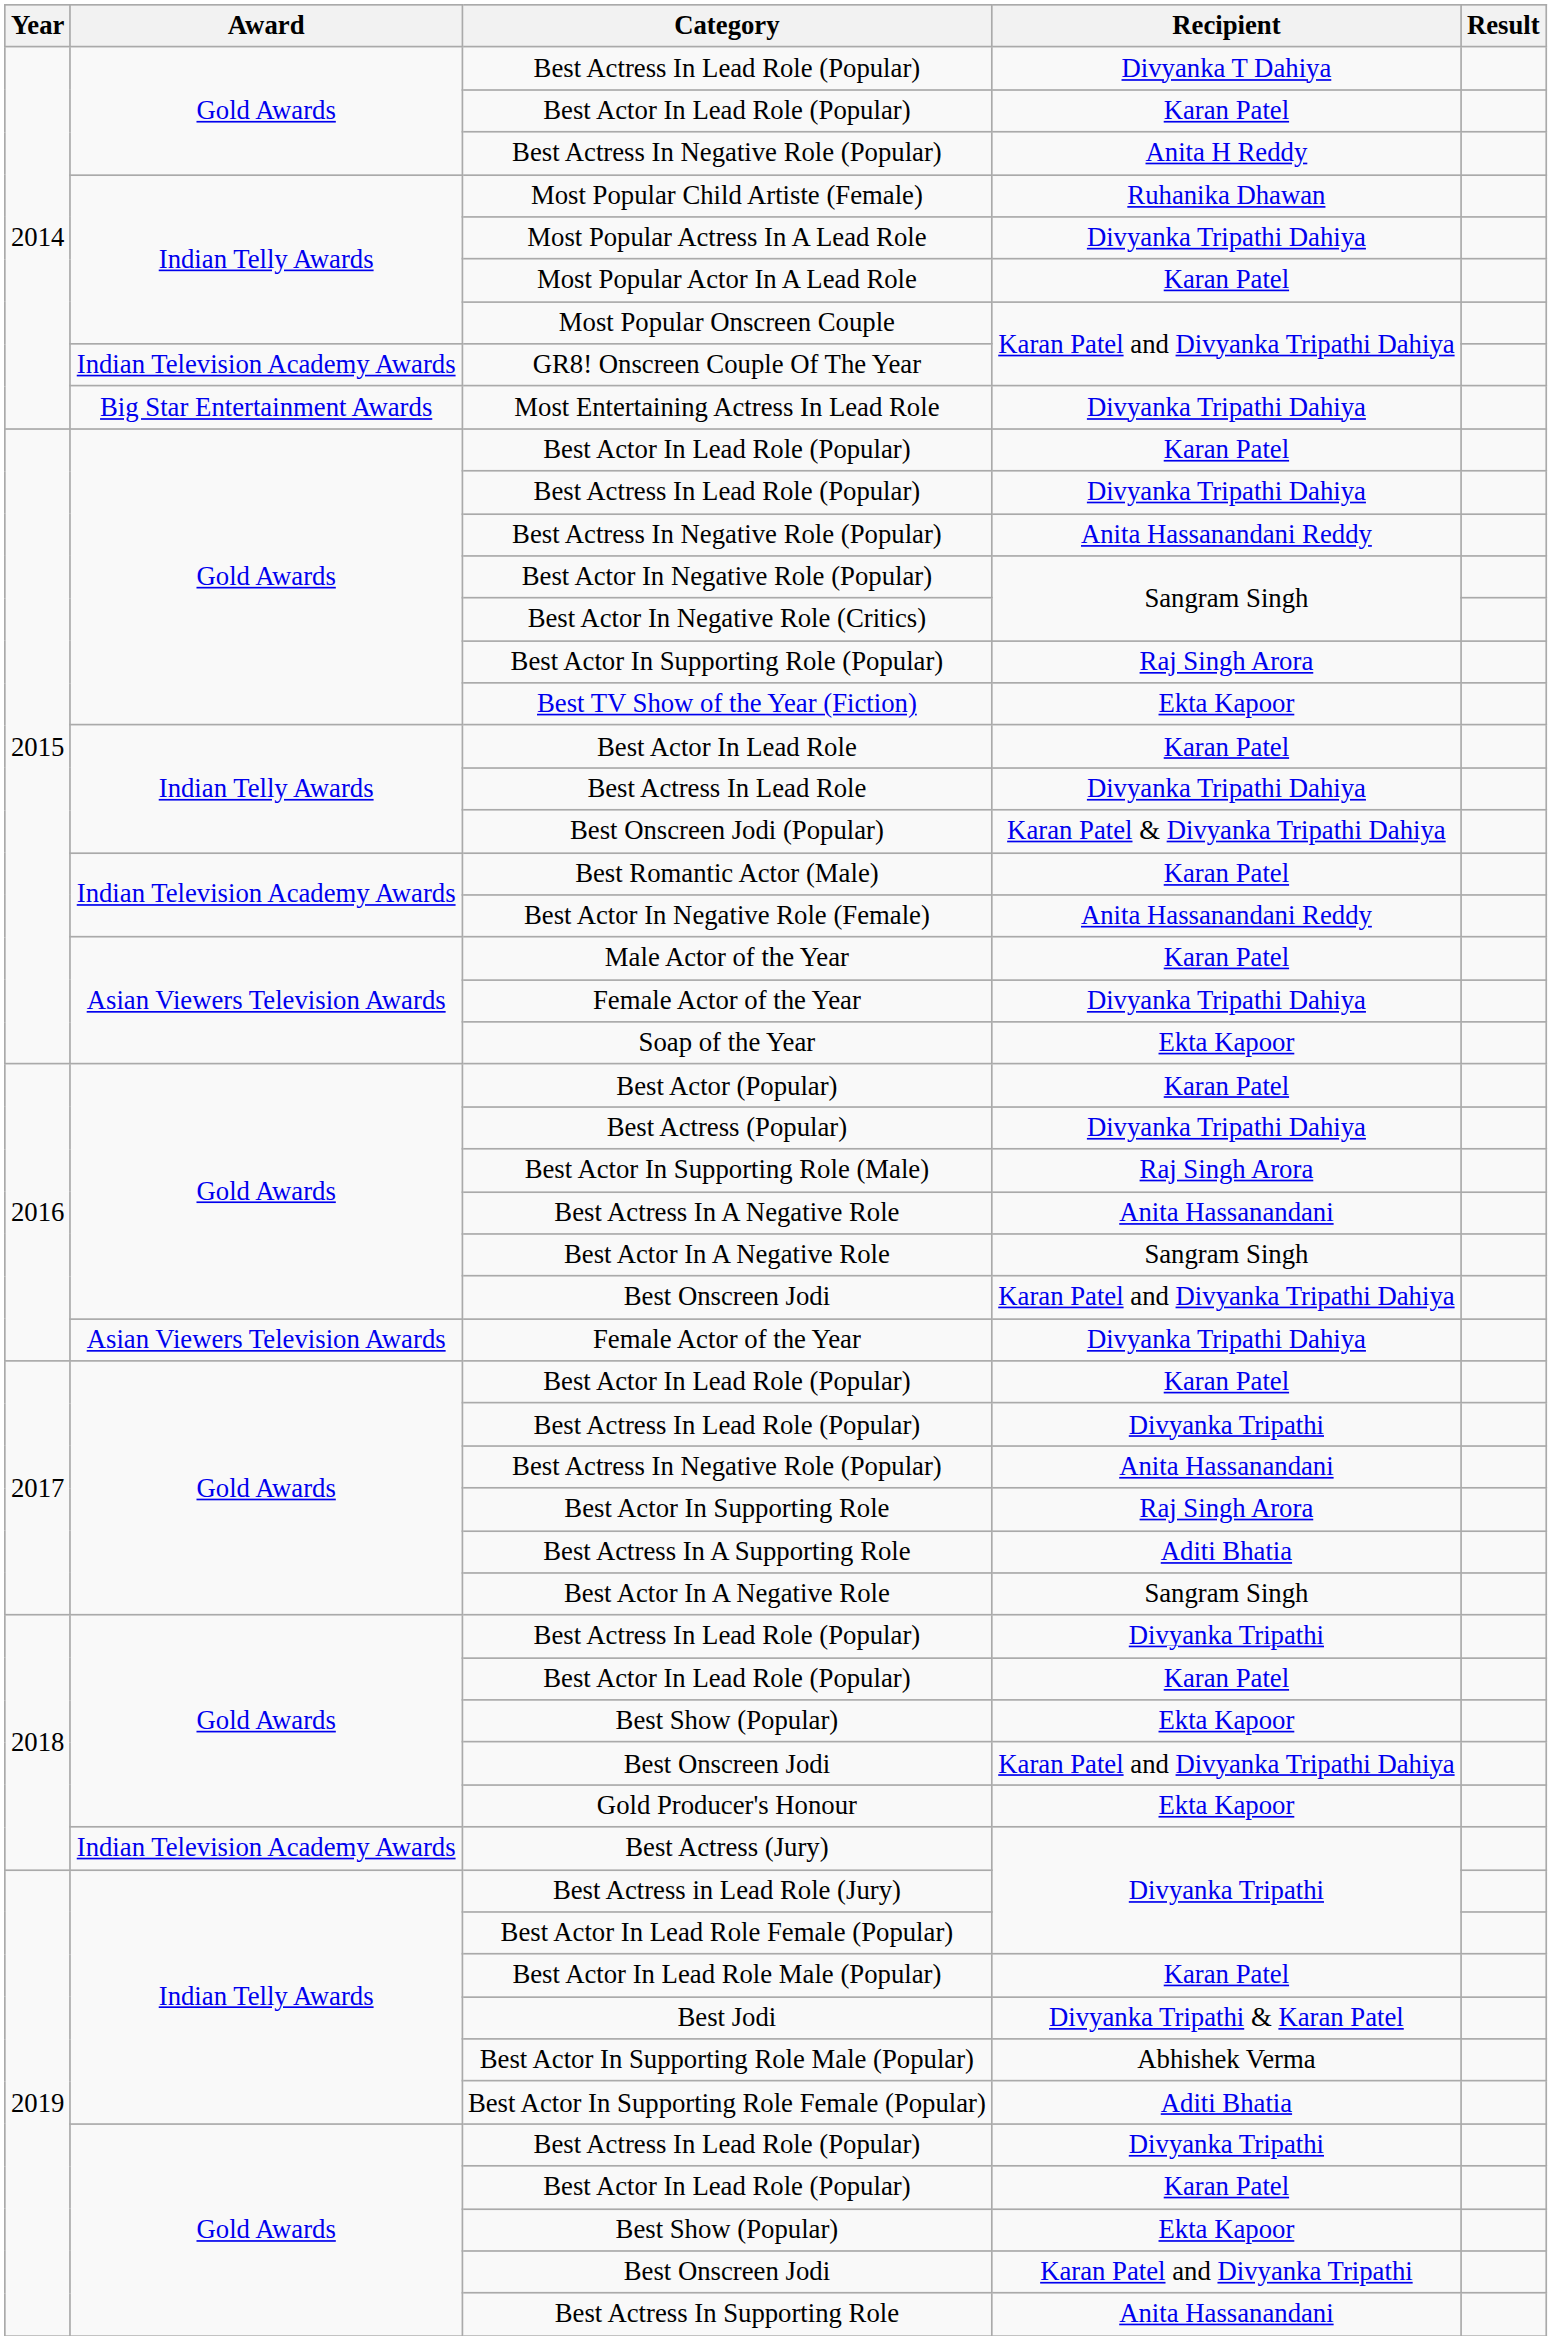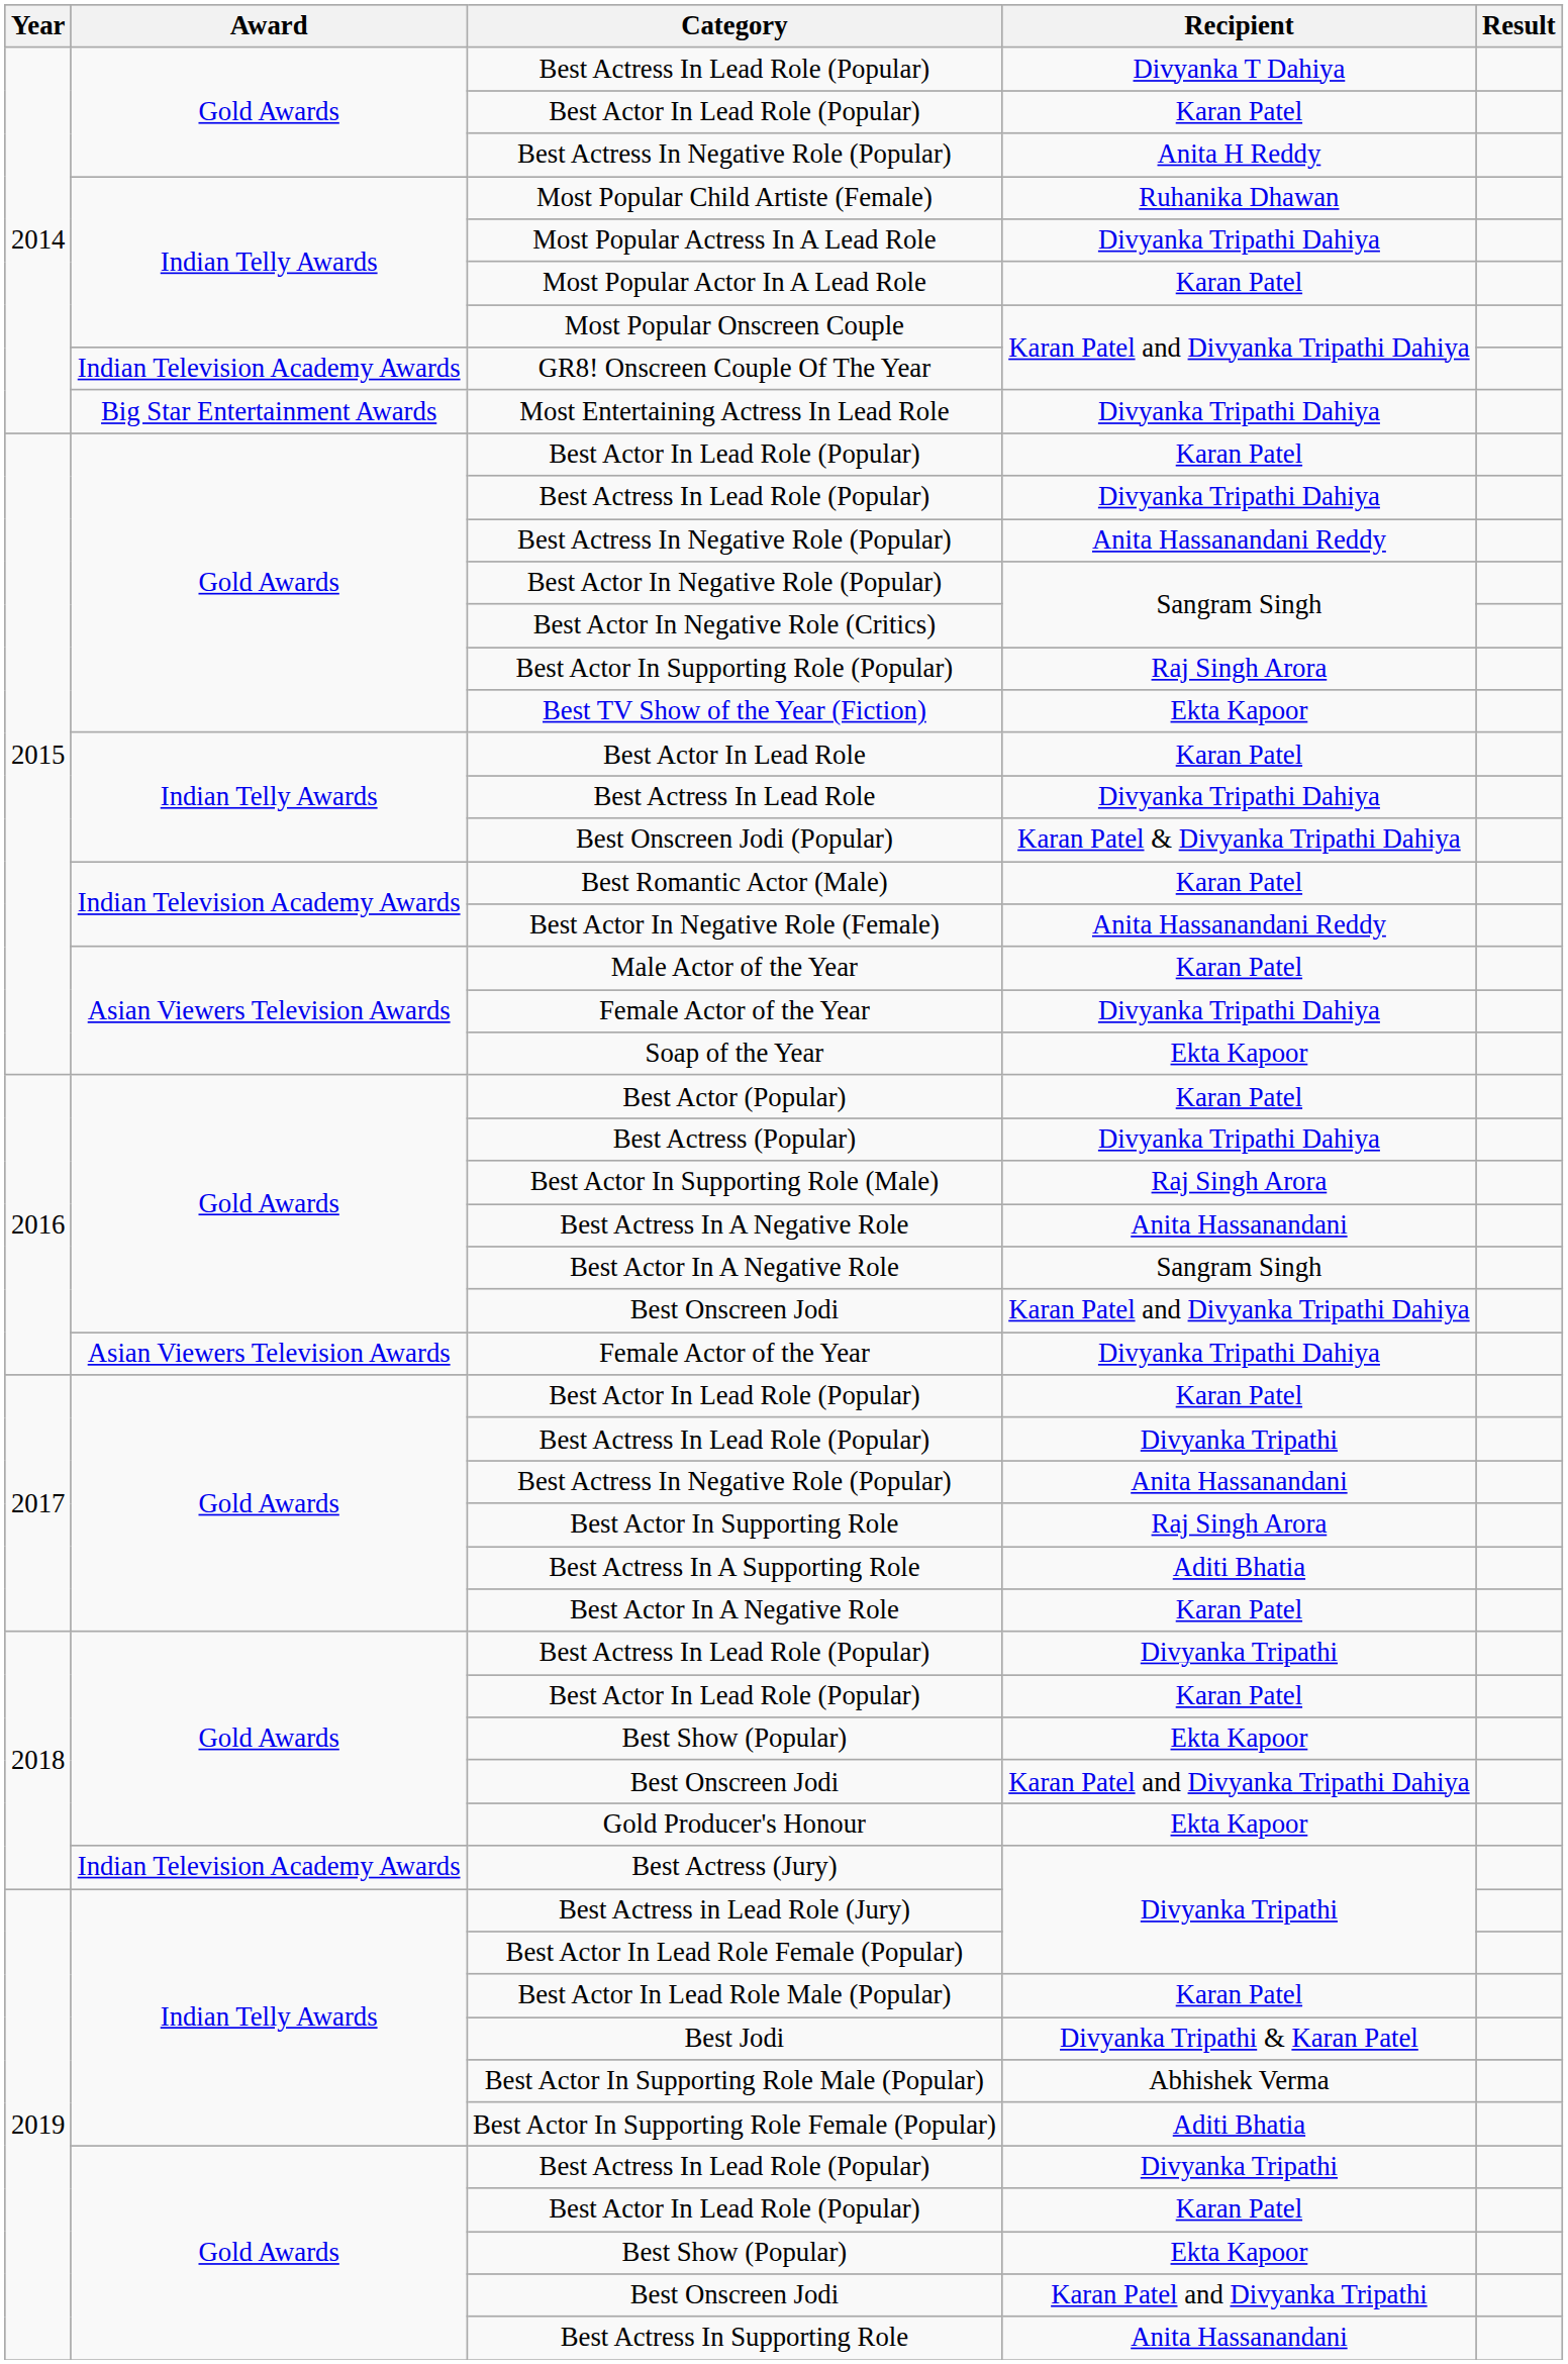 <table class="wikitable" style="text-align:center;">
 <tr>
 <th>Year</th>
 <th>Award</th>
 <th>Category</th>
 <th>Recipient</th>
 <th>Result</th>
 </tr>
 <tr>
 <td rowspan="9">2014</td>
 <td rowspan="3"><a href='#'>Gold Awards</a></td>
 <td>Best Actress In Lead Role (Popular)</td>
 <td><a href='#'>Divyanka T Dahiya</a></td>
 <td></td>
 </tr>
 <tr>
 <td>Best Actor In Lead Role (Popular)</td>
 <td><a href='#'>Karan Patel</a></td>
 <td></td>
 </tr>
 <tr>
 <td>Best Actress In Negative Role (Popular)</td>
 <td><a href='#'>Anita H Reddy</a></td>
 <td></td>
 </tr>
 <tr>
 <td rowspan="4"><a href='#'>Indian Telly Awards</a></td>
 <td>Most Popular Child Artiste (Female)</td>
 <td><a href='#'>Ruhanika Dhawan</a></td>
 <td></td>
 </tr>
 <tr>
 <td>Most Popular Actress In A Lead Role</td>
 <td><a href='#'>Divyanka Tripathi Dahiya</a></td>
 <td></td>
 </tr>
 <tr>
 <td>Most Popular Actor In A Lead Role</td>
 <td><a href='#'>Karan Patel</a></td>
 <td></td>
 </tr>
 <tr>
 <td>Most Popular Onscreen Couple</td>
 <td rowspan=2><a href='#'>Karan Patel</a> and <a href='#'>Divyanka Tripathi Dahiya</a></td>
 <td></td>
 </tr>
 <tr>
 <td><a href='#'>Indian Television Academy Awards</a></td>
 <td>GR8! Onscreen Couple Of The Year</td>
 <td></td>
 </tr>
 <tr>
 <td><a href='#'>Big Star Entertainment Awards</a></td>
 <td>Most Entertaining Actress In Lead Role</td>
 <td><a href='#'>Divyanka Tripathi Dahiya</a></td>
 <td></td>
 </tr>
 <tr>
 <td rowspan="15">2015</td>
 <td rowspan="7"><a href='#'>Gold Awards</a></td>
 <td>Best Actor In Lead Role (Popular)</td>
 <td><a href='#'>Karan Patel</a></td>
 <td></td>
 </tr>
 <tr>
 <td>Best Actress In Lead Role (Popular)</td>
 <td><a href='#'>Divyanka Tripathi Dahiya</a></td>
 <td></td>
 </tr>
 <tr>
 <td>Best Actress In Negative Role (Popular)</td>
 <td><a href='#'>Anita Hassanandani Reddy</a></td>
 <td></td>
 </tr>
 <tr>
 <td>Best Actor In Negative Role (Popular)</td>
 <td rowspan=2>Sangram Singh</td>
 <td></td>
 </tr>
 <tr>
 <td>Best Actor In Negative Role (Critics)</td>
 <td></td>
 </tr>
 <tr>
 <td>Best Actor In Supporting Role (Popular)</td>
 <td><a href='#'>Raj Singh Arora</a></td>
 <td></td>
 </tr>
 <tr>
 <td><a href='#'>Best TV Show of the Year (Fiction)</a></td>
 <td><a href='#'>Ekta Kapoor</a></td>
 <td></td>
 </tr>
 <tr>
 <td rowspan="3"><a href='#'>Indian Telly Awards</a></td>
 <td>Best Actor In Lead Role</td>
 <td><a href='#'>Karan Patel</a></td>
 <td></td>
 </tr>
 <tr>
 <td>Best Actress In Lead Role</td>
 <td><a href='#'>Divyanka Tripathi Dahiya</a></td>
 <td></td>
 </tr>
 <tr>
 <td>Best Onscreen Jodi (Popular)</td>
 <td><a href='#'>Karan Patel</a> & <a href='#'>Divyanka Tripathi Dahiya</a></td>
 <td></td>
 </tr>
 <tr>
 <td rowspan="2"><a href='#'>Indian Television Academy Awards</a></td>
 <td>Best Romantic Actor (Male)</td>
 <td><a href='#'>Karan Patel</a></td>
 <td></td>
 </tr>
 <tr>
 <td>Best Actor In Negative Role (Female)</td>
 <td><a href='#'>Anita Hassanandani Reddy</a></td>
 <td></td>
 </tr>
 <tr>
 <td rowspan="3"><a href='#'>Asian Viewers Television Awards</a></td>
 <td>Male Actor of the Year</td>
 <td><a href='#'>Karan Patel</a></td>
 <td></td>
 </tr>
 <tr>
 <td>Female Actor of the Year</td>
 <td><a href='#'>Divyanka Tripathi Dahiya</a></td>
 <td></td>
 </tr>
 <tr>
 <td>Soap of the Year</td>
 <td><a href='#'>Ekta Kapoor</a></td>
 <td></td>
 </tr>
 <tr>
 <td rowspan="7">2016</td>
 <td rowspan="6"><a href='#'>Gold Awards</a></td>
 <td>Best Actor (Popular)</td>
 <td><a href='#'>Karan Patel</a></td>
 <td></td>
 </tr>
 <tr>
 <td>Best Actress (Popular)</td>
 <td><a href='#'>Divyanka Tripathi Dahiya</a></td>
 <td></td>
 </tr>
 <tr>
 <td>Best Actor In Supporting Role (Male)</td>
 <td><a href='#'>Raj Singh Arora</a></td>
 <td></td>
 </tr>
 <tr>
 <td>Best Actress In A Negative Role</td>
 <td><a href='#'>Anita Hassanandani</a></td>
 <td></td>
 </tr>
 <tr>
 <td>Best Actor In A Negative Role</td>
 <td>Sangram Singh</td>
 <td></td>
 </tr>
 <tr>
 <td>Best Onscreen Jodi</td>
 <td><a href='#'>Karan Patel</a> and <a href='#'>Divyanka Tripathi Dahiya</a></td>
 <td></td>
 </tr>
 <tr>
 <td><a href='#'>Asian Viewers Television Awards</a></td>
 <td>Female Actor of the Year</td>
 <td><a href='#'>Divyanka Tripathi Dahiya</a></td>
 <td></td>
 </tr>
 <tr>
 <td rowspan="6">2017</td>
 <td rowspan="6"><a href='#'>Gold Awards</a></td>
 <td>Best Actor In Lead Role (Popular)</td>
 <td><a href='#'>Karan Patel</a></td>
 <td></td>
 </tr>
 <tr>
 <td>Best Actress In Lead Role (Popular)</td>
 <td><a href='#'>Divyanka Tripathi</a></td>
 <td></td>
 </tr>
 <tr>
 <td>Best Actress In Negative Role (Popular)</td>
 <td><a href='#'>Anita Hassanandani</a></td>
 <td></td>
 </tr>
 <tr>
 <td>Best Actor In Supporting Role</td>
 <td><a href='#'>Raj Singh Arora</a></td>
 <td></td>
 </tr>
 <tr>
 <td>Best Actress In A Supporting Role</td>
 <td><a href='#'>Aditi Bhatia</a></td>
 <td></td>
 </tr>
 <tr>
 <td>Best Actor In A Negative Role</td>
-<td>Sangram Singh</td>
+<td><a href='#'>Karan Patel</a></td>
 <td></td>
 </tr>
 <tr>
 <td rowspan=6>2018</td>
 <td rowspan=5><a href='#'>Gold Awards</a></td>
 <td>Best Actress In Lead Role (Popular)</td>
 <td><a href='#'>Divyanka Tripathi</a></td>
 <td></td>
 </tr>
 <tr>
 <td>Best Actor In Lead Role (Popular)</td>
 <td><a href='#'>Karan Patel</a></td>
 <td></td>
 </tr>
 <tr>
 <td>Best Show (Popular)</td>
 <td><a href='#'>Ekta Kapoor</a></td>
 <td></td>
 </tr>
 <tr>
 <td>Best Onscreen Jodi</td>
 <td><a href='#'>Karan Patel</a> and <a href='#'>Divyanka Tripathi Dahiya</a></td>
 <td></td>
 </tr>
 <tr>
 <td>Gold Producer's Honour</td>
 <td><a href='#'>Ekta Kapoor</a></td>
 <td></td>
 </tr>
 <tr>
 <td><a href='#'>Indian Television Academy Awards</a></td>
 <td>Best Actress (Jury)</td>
 <td rowspan="3"><a href='#'>Divyanka Tripathi</a></td>
 <td></td>
 </tr>
 <tr>
 <td rowspan="11">2019</td>
 <td rowspan="6"><a href='#'>Indian Telly Awards</a></td>
 <td>Best Actress in Lead Role (Jury)</td>
 <td></td>
 </tr>
 <tr>
 <td>Best Actor In Lead Role Female (Popular)</td>
 <td></td>
 </tr>
 <tr>
 <td>Best Actor In Lead Role Male (Popular)</td>
 <td><a href='#'>Karan Patel</a></td>
 <td></td>
 </tr>
 <tr>
 <td>Best Jodi</td>
 <td><a href='#'>Divyanka Tripathi</a> & <a href='#'>Karan Patel</a></td>
 <td></td>
 </tr>
 <tr>
 <td>Best Actor In Supporting Role Male (Popular)</td>
 <td>Abhishek Verma</td>
 <td></td>
 </tr>
 <tr>
 <td>Best Actor In Supporting Role Female (Popular)</td>
 <td><a href='#'>Aditi Bhatia</a></td>
 <td></td>
 </tr>
 <tr>
 <td rowspan=5><a href='#'>Gold Awards</a></td>
 <td>Best Actress In Lead Role (Popular)</td>
 <td><a href='#'>Divyanka Tripathi</a></td>
 <td></td>
 </tr>
 <tr>
 <td>Best Actor In Lead Role (Popular)</td>
 <td><a href='#'>Karan Patel</a></td>
 <td></td>
 </tr>
 <tr>
 <td>Best Show (Popular)</td>
 <td><a href='#'>Ekta Kapoor</a></td>
 <td></td>
 </tr>
 <tr>
 <td>Best Onscreen Jodi</td>
 <td><a href='#'>Karan Patel</a> and <a href='#'>Divyanka Tripathi</a></td>
 <td></td>
 </tr>
 <tr>
 <td>Best Actress In Supporting Role</td>
 <td><a href='#'>Anita Hassanandani</a></td>
 <td></td>
 </tr>
 </table>
